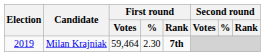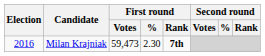 <table class=wikitable style=text-align:center>
 <tr>
 <th rowspan="2">Election</th>
 <th rowspan="2">Candidate</th>
 <th colspan="3">First round</th>
 <th colspan="3">Second round</th>
 </tr>
 <tr>
 <th>Votes</th>
 <th>%</th>
 <th>Rank</th>
 <th>Votes</th>
 <th>%</th>
 <th>Rank</th>
 </tr>
 <tr>
-<td><a href='#'>2019</a></td>
+<td><a href='#'>2016</a></td>
 <td><a href='#'>Milan Krajniak</a></td>
-<td>59,464</td>
+<td>59,473</td>
 <td>2.30</td>
 <td><strong>7th</strong></td>
 <td colspan="3" bgcolor="lightgrey"></td>
 </tr>
 </table>
